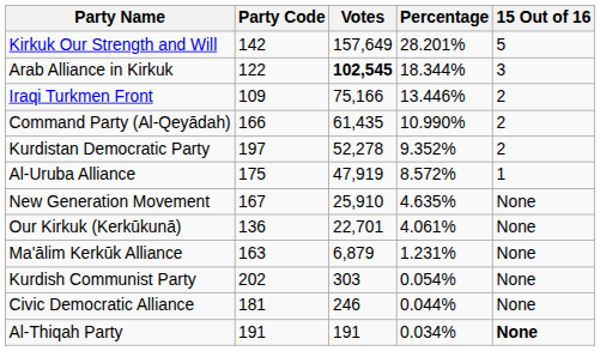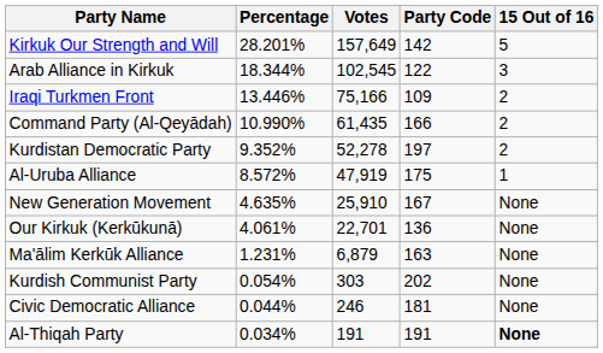 <table class="wikitable">
 <tr>
 <th>Party Name</th>
+<th>Percentage</th>
+<th>Votes</th>
 <th>Party Code</th>
-<th>Votes</th>
-<th>Percentage</th>
 <th>15 Out of 16</th>
 </tr>
 <tr>
 <td><a href='#'>Kirkuk Our Strength and Will</a></td>
+<td>28.201%</td>
+<td>157,649</td>
 <td>142</td>
-<td>157,649</td>
-<td>28.201%</td>
 <td>5</td>
 </tr>
 <tr>
 <td>Arab Alliance in Kirkuk</td>
+<td>18.344%</td>
+<td>102,545</td>
 <td>122</td>
-<td><strong>102,545</strong></td>
-<td>18.344%</td>
 <td>3</td>
 </tr>
 <tr>
 <td><a href='#'>Iraqi Turkmen Front</a></td>
+<td>13.446%</td>
+<td>75,166</td>
 <td>109</td>
-<td>75,166</td>
-<td>13.446%</td>
 <td>2</td>
 </tr>
 <tr>
 <td>Command Party (Al-Qeyādah)</td>
+<td>10.990%</td>
+<td>61,435</td>
 <td>166</td>
-<td>61,435</td>
-<td>10.990%</td>
 <td>2</td>
 </tr>
 <tr>
 <td>Kurdistan Democratic Party</td>
+<td>9.352%</td>
+<td>52,278</td>
 <td>197</td>
-<td>52,278</td>
-<td>9.352%</td>
 <td>2</td>
 </tr>
 <tr>
 <td>Al-Uruba Alliance</td>
+<td>8.572%</td>
+<td>47,919</td>
 <td>175</td>
-<td>47,919</td>
-<td>8.572%</td>
 <td>1</td>
 </tr>
 <tr>
 <td>New Generation Movement</td>
+<td>4.635%</td>
+<td>25,910</td>
 <td>167</td>
-<td>25,910</td>
-<td>4.635%</td>
 <td>None</td>
 </tr>
 <tr>
 <td>Our Kirkuk (Kerkūkunā)</td>
+<td>4.061%</td>
+<td>22,701</td>
 <td>136</td>
-<td>22,701</td>
-<td>4.061%</td>
 <td>None</td>
 </tr>
 <tr>
 <td>Ma'ālim Kerkūk Alliance</td>
+<td>1.231%</td>
+<td>6,879</td>
 <td>163</td>
-<td>6,879</td>
-<td>1.231%</td>
 <td>None</td>
 </tr>
 <tr>
 <td>Kurdish Communist Party</td>
+<td>0.054%</td>
+<td>303</td>
 <td>202</td>
-<td>303</td>
-<td>0.054%</td>
 <td>None</td>
 </tr>
 <tr>
 <td>Civic Democratic Alliance</td>
+<td>0.044%</td>
+<td>246</td>
 <td>181</td>
-<td>246</td>
-<td>0.044%</td>
 <td>None</td>
 </tr>
 <tr>
 <td>Al-Thiqah Party</td>
+<td>0.034%</td>
 <td>191</td>
 <td>191</td>
-<td>0.034%</td>
 <td><strong>None</strong></td>
 </tr>
 </table>
